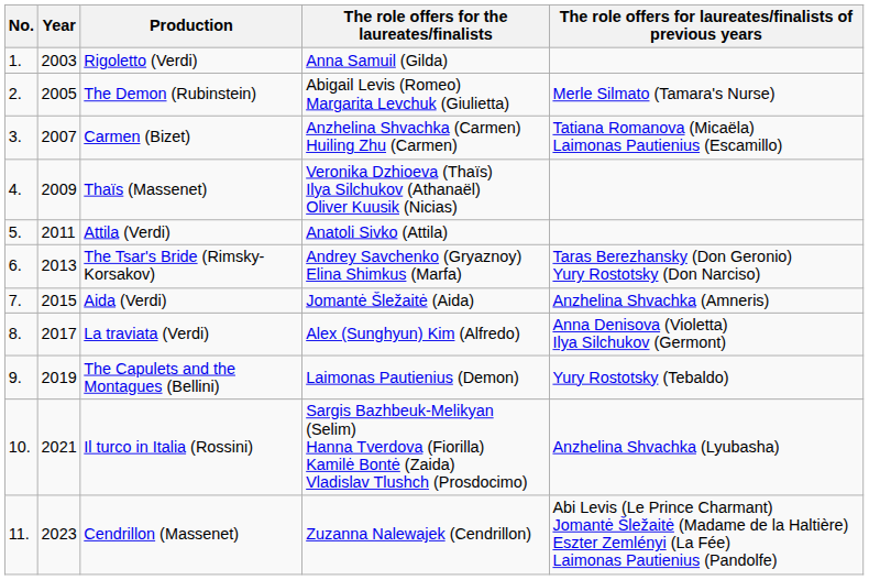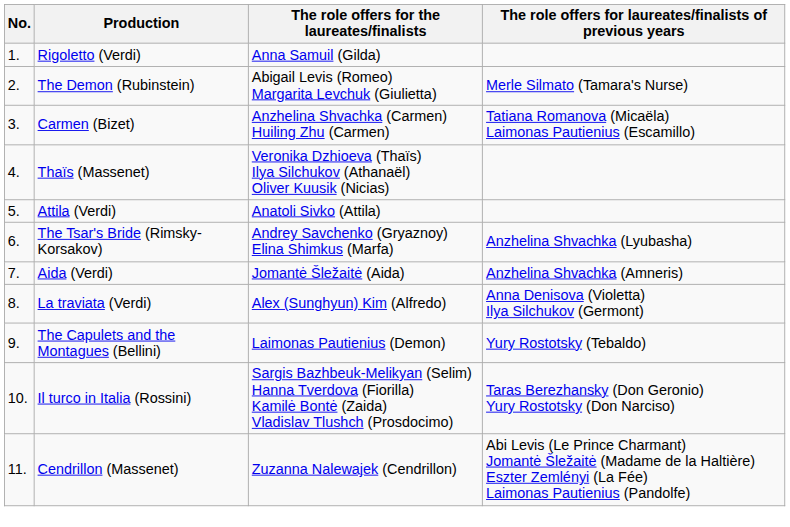 <table class="wikitable">
 <tr>
 <th>No.</th>
-<th>Year</th>
 <th>Production</th>
 <th>The role offers for the laureates/finalists</th>
 <th>The role offers for laureates/finalists of previous years</th>
 </tr>
 <tr>
 <td>1.</td>
-<td>2003</td>
 <td><a href='#'>Rigoletto</a> (Verdi)</td>
 <td><a href='#'>Anna Samuil</a> (Gilda)</td>
 <td></td>
 </tr>
 <tr>
 <td>2.</td>
-<td>2005</td>
 <td><a href='#'>The Demon</a> (Rubinstein)</td>
 <td>Abigail Levis (Romeo)<br> <a href='#'>Margarita Levchuk</a> (Giulietta)</td>
 <td><a href='#'>Merle Silmato</a> (Tamara's Nurse)</td>
 </tr>
 <tr>
 <td>3.</td>
-<td>2007</td>
 <td><a href='#'>Carmen</a> (Bizet)</td>
 <td><a href='#'>Anzhelina Shvachka</a> (Carmen) <br> <a href='#'>Huiling Zhu</a> (Carmen)</td>
 <td><a href='#'>Tatiana Romanova</a> (Micaëla)<br> <a href='#'>Laimonas Pautienius</a> (Escamillo)</td>
 </tr>
 <tr>
 <td>4.</td>
-<td>2009</td>
 <td><a href='#'>Thaïs</a> (Massenet)</td>
 <td><a href='#'>Veronika Dzhioeva</a> (Thaïs)<br> <a href='#'>Ilya Silchukov</a> (Athanaël)<br> <a href='#'>Oliver Kuusik</a> (Nicias)</td>
 <td></td>
 </tr>
 <tr>
 <td>5.</td>
-<td>2011</td>
 <td><a href='#'>Attila</a> (Verdi)</td>
 <td><a href='#'>Anatoli Sivko</a> (Attila)</td>
 <td></td>
 </tr>
 <tr>
 <td>6.</td>
-<td>2013</td>
 <td><a href='#'>The Tsar's Bride</a> (Rimsky-Korsakov)</td>
 <td><a href='#'>Andrey Savchenko</a> (Gryaznoy)<br> <a href='#'>Elina Shimkus</a> (Marfa)</td>
-<td><a href='#'>Taras Berezhansky</a> (Don Geronio)<br> <a href='#'>Yury Rostotsky</a> (Don Narciso)</td>
+<td><a href='#'>Anzhelina Shvachka</a> (Lyubasha)</td>
 </tr>
 <tr>
 <td>7.</td>
-<td>2015</td>
 <td><a href='#'>Aida</a> (Verdi)</td>
 <td><a href='#'>Jomantė Šležaitė</a> (Aida)</td>
 <td><a href='#'>Anzhelina Shvachka</a> (Amneris)</td>
 </tr>
 <tr>
 <td>8.</td>
-<td>2017</td>
 <td><a href='#'>La traviata</a> (Verdi)</td>
 <td><a href='#'>Alex (Sunghyun) Kim</a> (Alfredo)</td>
 <td><a href='#'>Anna Denisova</a> (Violetta)<br> <a href='#'>Ilya Silchukov</a> (Germont)</td>
 </tr>
 <tr>
 <td>9.</td>
-<td>2019</td>
 <td><a href='#'>The Capulets and the Montagues</a> (Bellini)</td>
 <td><a href='#'>Laimonas Pautienius</a> (Demon)</td>
 <td><a href='#'>Yury Rostotsky</a> (Tebaldo)</td>
 </tr>
 <tr>
 <td>10.</td>
-<td>2021</td>
 <td><a href='#'>Il turco in Italia</a> (Rossini)</td>
 <td><a href='#'>Sargis Bazhbeuk-Melikyan</a> (Selim)<br> <a href='#'>Hanna Tverdova</a> (Fiorilla)<br> <a href='#'>Kamilė Bontė</a> (Zaida)<br> <a href='#'>Vladislav Tlushch</a> (Prosdocimo)</td>
-<td><a href='#'>Anzhelina Shvachka</a> (Lyubasha)</td>
+<td><a href='#'>Taras Berezhansky</a> (Don Geronio)<br> <a href='#'>Yury Rostotsky</a> (Don Narciso)</td>
 </tr>
 <tr>
 <td>11.</td>
-<td>2023</td>
 <td><a href='#'>Cendrillon</a> (Massenet)</td>
 <td><a href='#'>Zuzanna Nalewajek</a> (Cendrillon)</td>
 <td>Abi Levis (Le Prince Charmant)<br> <a href='#'>Jomantė Šležaitė</a> (Madame de la Haltière)<br> <a href='#'>Eszter Zemlényi</a> (La Fée)<br> <a href='#'>Laimonas Pautienius</a> (Pandolfe)</td>
 </tr>
 </table>
